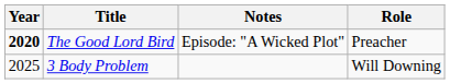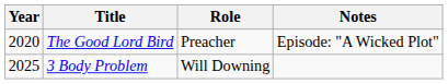 <table class="wikitable">
 <tr>
 <th>Year</th>
 <th>Title</th>
+<th>Role</th>
 <th>Notes</th>
-<th>Role</th>
 </tr>
 <tr>
-<td><strong>2020</strong></td>
+<td>2020</td>
 <td><em><a href='#'>The Good Lord Bird</a></em></td>
+<td>Preacher</td>
 <td>Episode: "A Wicked Plot"</td>
-<td>Preacher</td>
 </tr>
 <tr>
 <td>2025</td>
 <td><em><a href='#'>3 Body Problem</a></em></td>
+<td>Will Downing</td>
 <td></td>
-<td>Will Downing</td>
 </tr>
 </table>
